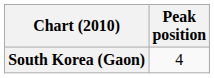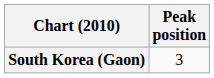 <table class="wikitable plainrowheaders" style="text-align:center">
 <tr>
 <th scope="col">Chart (2010)</th>
 <th scope="col">Peak<br>position</th>
 </tr>
 <tr>
 <th scope="row">South Korea (Gaon)</th>
-<td>4</td>
+<td>3</td>
 </tr>
 </table>
